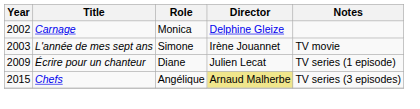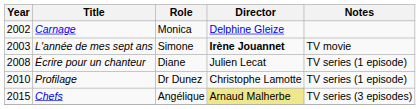 <table class="wikitable">
 <tr>
 <th>Year</th>
 <th>Title</th>
 <th>Role</th>
 <th>Director</th>
 <th>Notes</th>
 </tr>
 <tr>
 <td rowspan=1>2002</td>
 <td><em><a href='#'>Carnage</a></em></td>
 <td>Monica</td>
 <td><a href='#'>Delphine Gleize</a></td>
 <td></td>
 </tr>
 <tr>
 <td rowspan=1>2003</td>
 <td><em>L'année de mes sept ans</em></td>
 <td>Simone</td>
-<td>Irène Jouannet</td>
+<td><strong>Irène Jouannet</strong></td>
 <td>TV movie</td>
 </tr>
 <tr>
-<td rowspan=1>2009</td>
+<td rowspan=1>2008</td>
 <td><em>Écrire pour un chanteur</em></td>
 <td>Diane</td>
 <td>Julien Lecat</td>
+<td>TV series (1 episode)</td>
+</tr>
+<tr>
+<td rowspan=1>2010</td>
+<td><em>Profilage</em></td>
+<td>Dr Dunez</td>
+<td>Christophe Lamotte</td>
 <td>TV series (1 episode)</td>
 </tr>
 <tr>
 <td rowspan=1>2015</td>
 <td><em><a href='#'>Chefs</a></em></td>
 <td>Angélique</td>
 <td style="background: khaki;">Arnaud Malherbe</td>
 <td>TV series (3 episodes)</td>
 </tr>
 <tr>
 </tr>
 </table>
